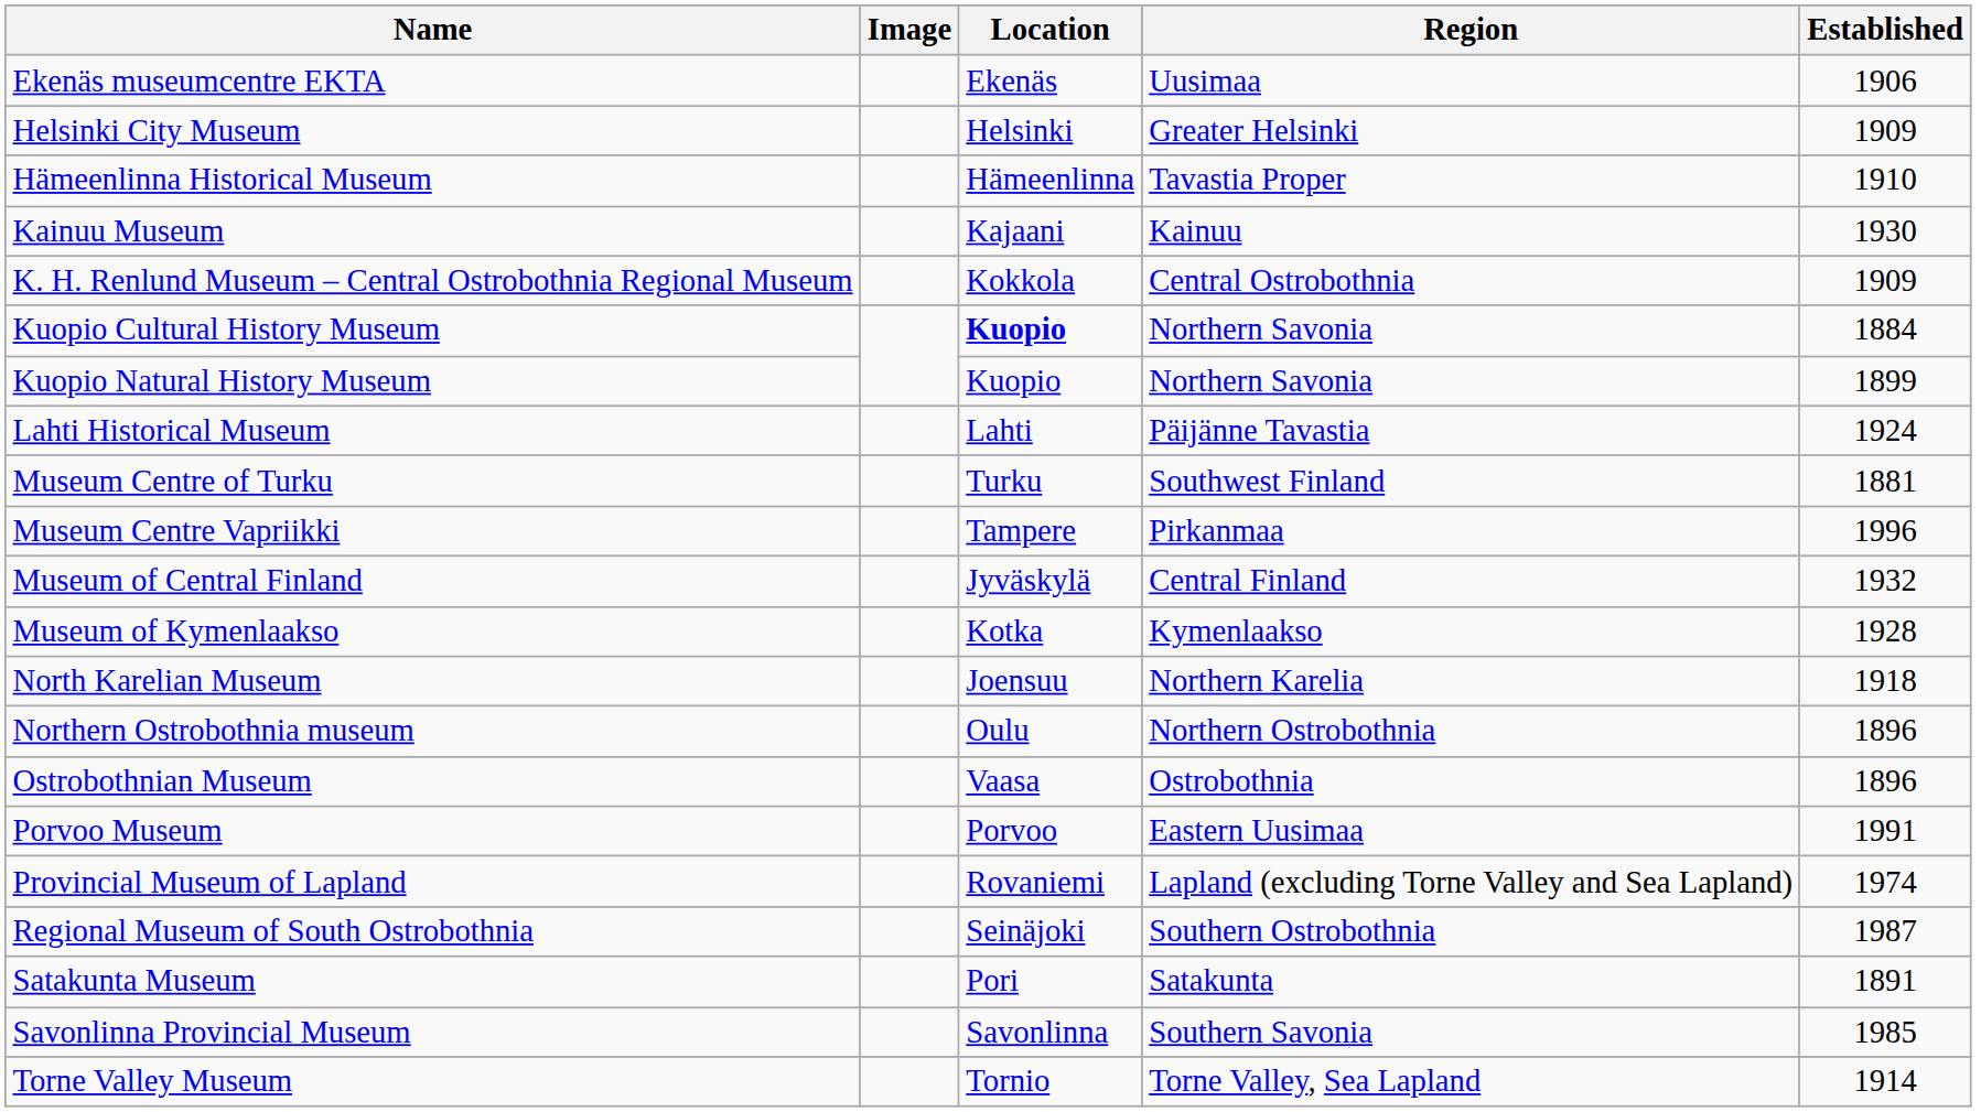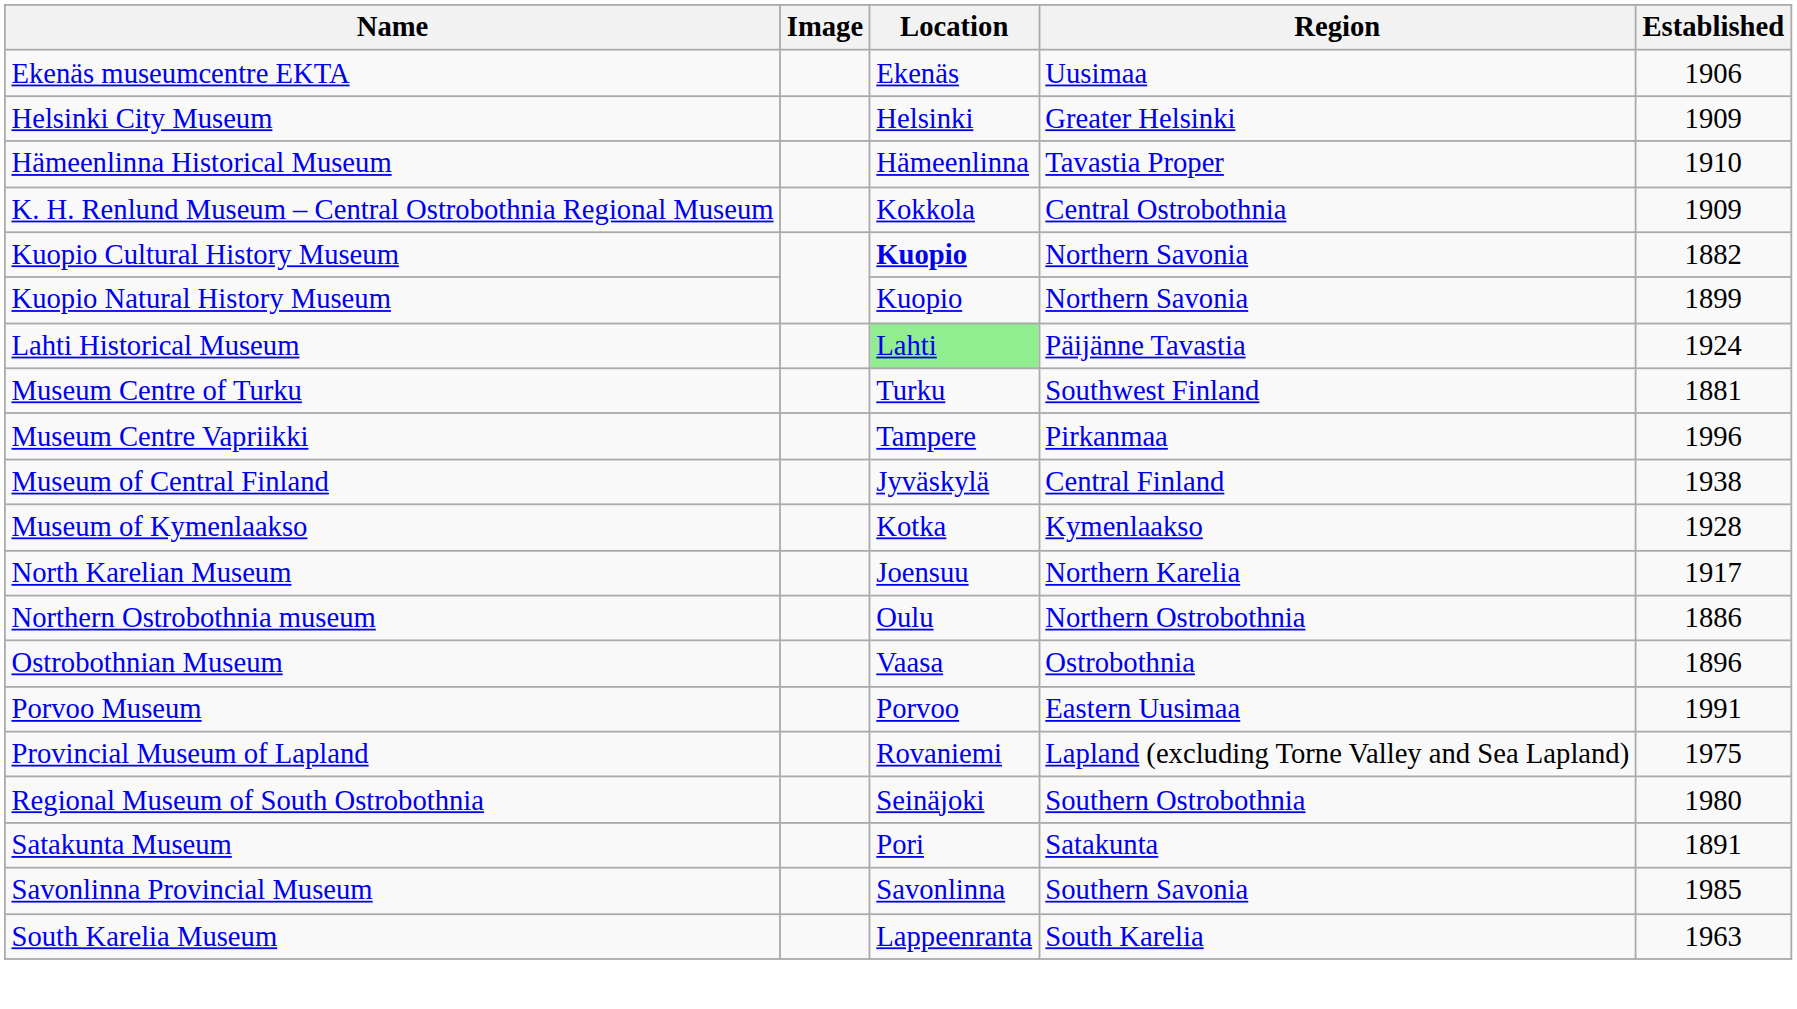 <table class="wikitable sortable">
 <tr>
 <th>Name</th>
 <th>Image</th>
 <th>Location</th>
 <th>Region</th>
 <th>Established</th>
 </tr>
 <tr>
 <td><a href='#'>Ekenäs museumcentre EKTA</a></td>
 <td></td>
 <td><a href='#'>Ekenäs</a></td>
 <td><a href='#'>Uusimaa</a></td>
 <td align=center>1906</td>
 </tr>
 <tr>
 <td><a href='#'>Helsinki City Museum</a></td>
 <td></td>
 <td><a href='#'>Helsinki</a></td>
 <td><a href='#'>Greater Helsinki</a></td>
 <td align=center>1909</td>
 </tr>
 <tr>
 <td><a href='#'>Hämeenlinna Historical Museum</a></td>
 <td></td>
 <td><a href='#'>Hämeenlinna</a></td>
 <td><a href='#'>Tavastia Proper</a></td>
 <td align=center>1910</td>
 </tr>
 <tr>
-<td><a href='#'>Kainuu Museum</a></td>
-<td></td>
-<td><a href='#'>Kajaani</a></td>
-<td><a href='#'>Kainuu</a></td>
-<td align=center>1930</td>
-</tr>
-<tr>
 <td><a href='#'>K. H. Renlund Museum – Central Ostrobothnia Regional Museum</a></td>
 <td></td>
 <td><a href='#'>Kokkola</a></td>
 <td><a href='#'>Central Ostrobothnia</a></td>
 <td align=center>1909</td>
 </tr>
 <tr>
 <td><a href='#'>Kuopio Cultural History Museum</a></td>
 <td rowspan="2"></td>
 <td><strong><a href='#'>Kuopio</a></strong></td>
 <td><a href='#'>Northern Savonia</a></td>
-<td align=center>1884</td>
+<td align=center>1882</td>
 </tr>
 <tr>
 <td><a href='#'>Kuopio Natural History Museum</a></td>
 <td><a href='#'>Kuopio</a></td>
 <td><a href='#'>Northern Savonia</a></td>
 <td align=center>1899</td>
 </tr>
 <tr>
 <td><a href='#'>Lahti Historical Museum</a></td>
 <td></td>
-<td><a href='#'>Lahti</a></td>
+<td style="background: lightgreen;"><a href='#'>Lahti</a></td>
 <td><a href='#'>Päijänne Tavastia</a></td>
 <td align=center>1924</td>
 </tr>
 <tr>
 <td><a href='#'>Museum Centre of Turku</a></td>
 <td></td>
 <td><a href='#'>Turku</a></td>
 <td><a href='#'>Southwest Finland</a></td>
 <td align=center>1881</td>
 </tr>
 <tr>
 <td><a href='#'>Museum Centre Vapriikki</a></td>
 <td></td>
 <td><a href='#'>Tampere</a></td>
 <td><a href='#'>Pirkanmaa</a></td>
 <td align=center>1996</td>
 </tr>
 <tr>
 <td><a href='#'>Museum of Central Finland</a></td>
 <td></td>
 <td><a href='#'>Jyväskylä</a></td>
 <td><a href='#'>Central Finland</a></td>
-<td align=center>1932</td>
+<td align=center>1938</td>
 </tr>
 <tr>
 <td><a href='#'>Museum of Kymenlaakso</a></td>
 <td></td>
 <td><a href='#'>Kotka</a></td>
 <td><a href='#'>Kymenlaakso</a></td>
 <td align=center>1928</td>
 </tr>
 <tr>
 <td><a href='#'>North Karelian Museum</a></td>
 <td></td>
 <td><a href='#'>Joensuu</a></td>
 <td><a href='#'>Northern Karelia</a></td>
-<td align=center>1918</td>
+<td align=center>1917</td>
 </tr>
 <tr>
 <td><a href='#'>Northern Ostrobothnia museum</a></td>
 <td></td>
 <td><a href='#'>Oulu</a></td>
 <td><a href='#'>Northern Ostrobothnia</a></td>
-<td align=center>1896</td>
+<td align=center>1886</td>
 </tr>
 <tr>
 <td><a href='#'>Ostrobothnian Museum</a></td>
 <td></td>
 <td><a href='#'>Vaasa</a></td>
 <td><a href='#'>Ostrobothnia</a></td>
 <td align=center>1896</td>
 </tr>
 <tr>
 <td><a href='#'>Porvoo Museum</a></td>
 <td></td>
 <td><a href='#'>Porvoo</a></td>
 <td><a href='#'>Eastern Uusimaa</a></td>
 <td align=center>1991</td>
 </tr>
 <tr>
 <td><a href='#'>Provincial Museum of Lapland</a></td>
 <td></td>
 <td><a href='#'>Rovaniemi</a></td>
 <td><a href='#'>Lapland</a> (excluding Torne Valley and Sea Lapland)</td>
-<td align=center>1974</td>
+<td align=center>1975</td>
 </tr>
 <tr>
 <td><a href='#'>Regional Museum of South Ostrobothnia</a></td>
 <td></td>
 <td><a href='#'>Seinäjoki</a></td>
 <td><a href='#'>Southern Ostrobothnia</a></td>
-<td align=center>1987</td>
+<td align=center>1980</td>
 </tr>
 <tr>
 <td><a href='#'>Satakunta Museum</a></td>
 <td></td>
 <td><a href='#'>Pori</a></td>
 <td><a href='#'>Satakunta</a></td>
 <td align=center>1891</td>
 </tr>
 <tr>
 <td><a href='#'>Savonlinna Provincial Museum</a></td>
 <td></td>
 <td><a href='#'>Savonlinna</a></td>
 <td><a href='#'>Southern Savonia</a></td>
 <td align=center>1985</td>
 </tr>
 <tr>
-<td><a href='#'>Torne Valley Museum</a></td>
-<td><br></td>
-<td><a href='#'>Tornio</a></td>
-<td><a href='#'>Torne Valley</a>, <a href='#'>Sea Lapland</a></td>
-<td align=center>1914</td>
+<td><a href='#'>South Karelia Museum</a></td>
+<td></td>
+<td><a href='#'>Lappeenranta</a></td>
+<td><a href='#'>South Karelia</a></td>
+<td align=center>1963</td>
 </tr>
 </table>
